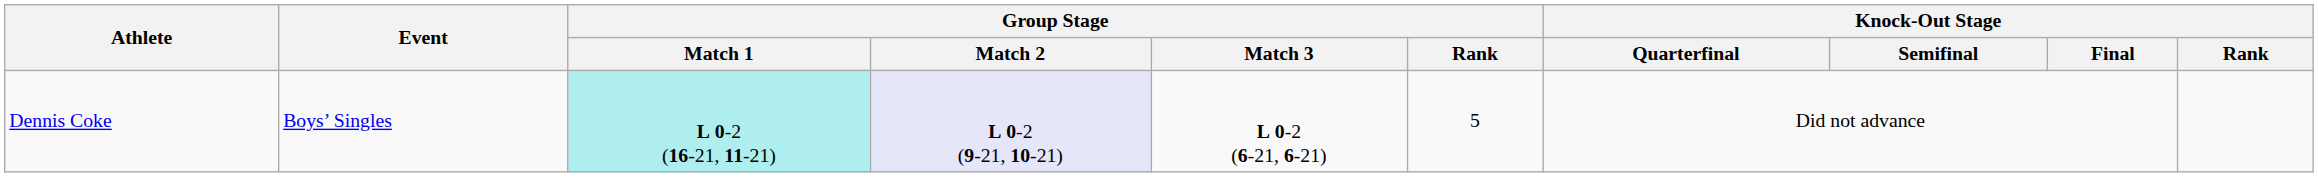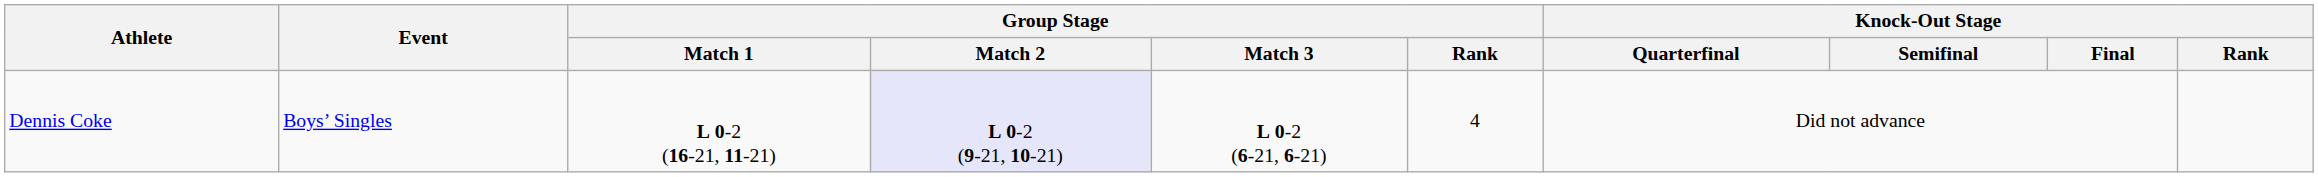 <table class="wikitable" width="85%" style="text-align:left; font-size:90%">
 <tr>
 <th rowspan=2>Athlete</th>
 <th rowspan=2>Event</th>
 <th colspan=4>Group Stage</th>
 <th colspan=4>Knock-Out Stage</th>
 </tr>
 <tr>
 <th>Match 1</th>
 <th>Match 2</th>
 <th>Match 3</th>
 <th>Rank</th>
 <th>Quarterfinal</th>
 <th>Semifinal</th>
 <th>Final</th>
 <th>Rank</th>
 </tr>
 <tr>
 <td><a href='#'>Dennis Coke</a></td>
 <td><a href='#'>Boys’ Singles</a></td>
-<td align=center style="background: paleturquoise;"> <br><br><strong>L</strong> <strong>0</strong>-2 <br> (<strong>16</strong>-21, <strong>11</strong>-21)</td>
+<td align=center> <br><br><strong>L</strong> <strong>0</strong>-2 <br> (<strong>16</strong>-21, <strong>11</strong>-21)</td>
 <td align=center style="background: lavender;"> <br><br><strong>L</strong> <strong>0</strong>-2 <br> (<strong>9</strong>-21, <strong>10</strong>-21)</td>
 <td align=center> <br><br><strong>L</strong> <strong>0</strong>-2 <br> (<strong>6</strong>-21, <strong>6</strong>-21)</td>
-<td align=center>5</td>
+<td align=center>4</td>
 <td colspan="3" align=center>Did not advance</td>
 <td align=center></td>
 </tr>
 </table>
